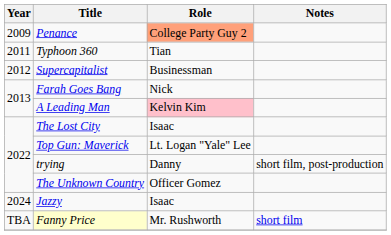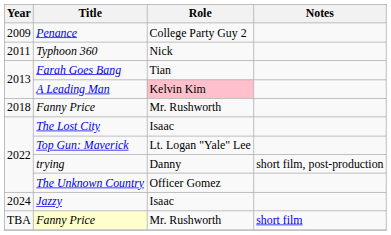 <table class="wikitable plainrowheaders sortable">
 <tr>
 <th>Year</th>
 <th>Title</th>
 <th>Role</th>
 <th>Notes</th>
 </tr>
 <tr>
 <td>2009</td>
 <td><em><a href='#'>Penance</a></em></td>
-<td style="background: lightsalmon;">College Party Guy 2</td>
+<td>College Party Guy 2</td>
 <td></td>
 </tr>
 <tr>
 <td>2011</td>
 <td><em>Typhoon 360</em></td>
-<td>Tian</td>
-<td></td>
-</tr>
-<tr>
-<td>2012</td>
-<td><em><a href='#'>Supercapitalist</a></em></td>
-<td>Businessman</td>
+<td>Nick</td>
 <td></td>
 </tr>
 <tr>
 <td rowspan="2">2013</td>
 <td><em><a href='#'>Farah Goes Bang</a></em></td>
-<td>Nick</td>
+<td>Tian</td>
 <td></td>
 </tr>
 <tr>
 <td><em><a href='#'>A Leading Man</a></em></td>
 <td style="background: pink;">Kelvin Kim</td>
+<td></td>
+</tr>
+<tr>
+<td>2018</td>
+<td><em>Fanny Price</em></td>
+<td>Mr. Rushworth</td>
 <td></td>
 </tr>
 <tr>
 <td rowspan="4">2022</td>
 <td><em><a href='#'>The Lost City</a></em></td>
 <td>Isaac</td>
 <td></td>
 </tr>
 <tr>
 <td><em><a href='#'>Top Gun: Maverick</a></em></td>
 <td>Lt. Logan "Yale" Lee</td>
 <td></td>
 </tr>
 <tr>
 <td><em>trying</em></td>
 <td>Danny</td>
 <td>short film, post-production</td>
 </tr>
 <tr>
 <td><em><a href='#'>The Unknown Country</a></em></td>
 <td>Officer Gomez</td>
 <td></td>
 </tr>
 <tr>
 <td>2024</td>
 <td><em><a href='#'>Jazzy</a></em></td>
 <td>Isaac</td>
 <td></td>
 </tr>
 <tr>
 <td>TBA</td>
 <td style="background:#FFFFCC;"><em>Fanny Price</em> </td>
 <td>Mr. Rushworth</td>
 <td><a href='#'>short film</a></td>
 </tr>
 <tr>
 </tr>
 </table>
